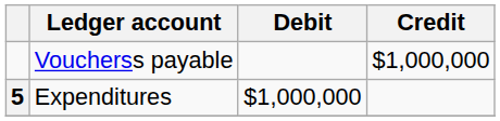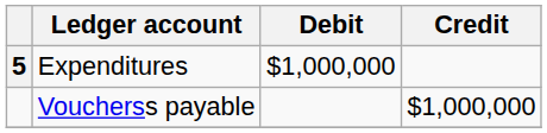 <table class="wikitable" style="margin: 1em auto 1em auto;" border="1" cellpadding="2" cellspacing="2" align="center">
 <tr>
 <th></th>
 <th align="center">Ledger account</th>
 <th align="center">Debit</th>
 <th align="center">Credit</th>
 </tr>
 <tr>
+<th>5</th>
+<td align="left">Expenditures</td>
+<td align="right">$1,000,000</td>
+<td><br></td>
+</tr>
+<tr>
 <td></td>
 <td align="right"><a href='#'>Vouchers</a>s payable</td>
 <td><br></td>
 <td align="right">$1,000,000</td>
 </tr>
 <tr>
-<th>5</th>
-<td align="left">Expenditures</td>
-<td align="right">$1,000,000</td>
-<td><br></td>
-</tr>
-<tr>
 </tr>
 </table>
